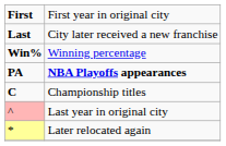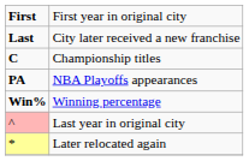 <table class=wikitable>
 <tr>
 <td><strong>First</strong></td>
 <td>First year in original city</td>
 </tr>
 <tr>
 <td><strong>Last</strong></td>
 <td>City later received a new franchise</td>
 </tr>
 <tr>
-<td><strong>Win%</strong></td>
-<td><a href='#'>Winning percentage</a></td>
+<td><strong>C</strong></td>
+<td>Championship titles</td>
 </tr>
 <tr>
 <td><strong>PA</strong></td>
-<td><strong><a href='#'>NBA Playoffs</a> appearances</strong></td>
+<td><a href='#'>NBA Playoffs</a> appearances</td>
 </tr>
 <tr>
-<td><strong>C</strong></td>
-<td>Championship titles</td>
+<td><strong>Win%</strong></td>
+<td><a href='#'>Winning percentage</a></td>
 </tr>
 <tr>
 <td bgcolor="#FFB6B6">^</td>
 <td>Last year in original city</td>
 </tr>
 <tr>
 <td bgcolor="#FFFF99">*</td>
 <td>Later relocated again</td>
 </tr>
 <tr>
 </tr>
 </table>
